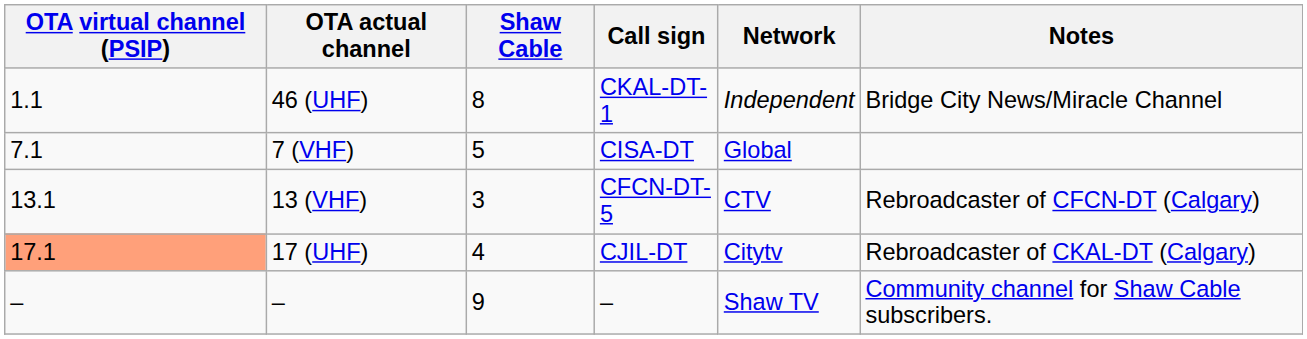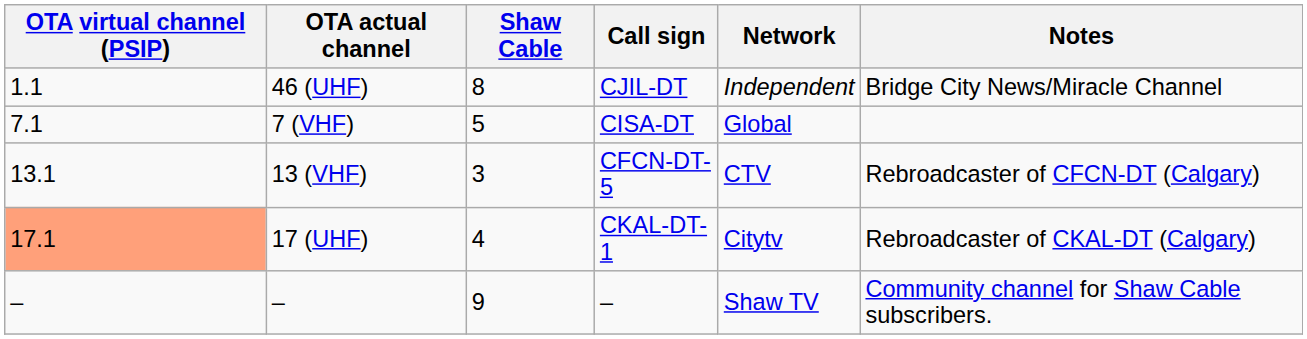 <table class="wikitable sortable" width="100%">
 <tr>
 <th><a href='#'>OTA</a> <a href='#'>virtual channel</a> (<a href='#'>PSIP</a>)</th>
 <th>OTA actual channel</th>
 <th><a href='#'>Shaw Cable</a></th>
 <th>Call sign</th>
 <th>Network</th>
 <th>Notes</th>
 </tr>
 <tr>
 <td>1.1</td>
 <td>46 (<a href='#'>UHF</a>)</td>
 <td>8</td>
-<td><a href='#'>CKAL-DT-1</a></td>
+<td><a href='#'>CJIL-DT</a></td>
 <td><em>Independent</em></td>
 <td>Bridge City News/Miracle Channel</td>
 </tr>
 <tr>
 <td>7.1</td>
 <td>7 (<a href='#'>VHF</a>)</td>
 <td>5</td>
 <td><a href='#'>CISA-DT</a></td>
 <td><a href='#'>Global</a></td>
 <td></td>
 </tr>
 <tr>
 <td>13.1</td>
 <td>13 (<a href='#'>VHF</a>)</td>
 <td>3</td>
 <td><a href='#'>CFCN-DT-5</a></td>
 <td><a href='#'>CTV</a></td>
 <td>Rebroadcaster of <a href='#'>CFCN-DT</a> (<a href='#'>Calgary</a>)</td>
 </tr>
 <tr>
 <td style="background: lightsalmon;">17.1</td>
 <td>17 (<a href='#'>UHF</a>)</td>
 <td>4</td>
-<td><a href='#'>CJIL-DT</a></td>
+<td><a href='#'>CKAL-DT-1</a></td>
 <td><a href='#'>Citytv</a></td>
 <td>Rebroadcaster of <a href='#'>CKAL-DT</a> (<a href='#'>Calgary</a>)</td>
 </tr>
 <tr>
 <td>–</td>
 <td>–</td>
 <td>9</td>
 <td>–</td>
 <td><a href='#'>Shaw TV</a></td>
 <td><a href='#'>Community channel</a> for <a href='#'>Shaw Cable</a> subscribers.</td>
 </tr>
 </table>
